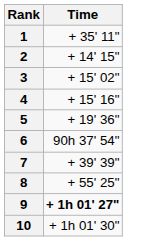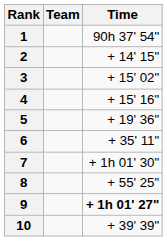 <table class="wikitable">
 <tr>
 <th scope="col">Rank</th>
+<th scope="col">Team</th>
 <th scope="col">Time</th>
 </tr>
 <tr>
 <th scope="row">1</th>
-<td align="right">+ 35' 11"</td>
+<td> </td>
+<td align="right">90h 37' 54"</td>
 </tr>
 <tr>
 <th scope="row">2</th>
+<td> </td>
 <td align="right">+ 14' 15"</td>
 </tr>
 <tr>
 <th scope="row">3</th>
+<td> </td>
 <td align="right">+ 15' 02"</td>
 </tr>
 <tr>
 <th scope="row">4</th>
+<td> </td>
 <td align="right">+ 15' 16"</td>
 </tr>
 <tr>
 <th scope="row">5</th>
+<td> </td>
 <td align="right">+ 19' 36"</td>
 </tr>
 <tr>
 <th scope="row">6</th>
-<td align="right">90h 37' 54"</td>
+<td> </td>
+<td align="right">+ 35' 11"</td>
 </tr>
 <tr>
 <th scope="row">7</th>
-<td align="right">+ 39' 39"</td>
+<td> </td>
+<td align="right">+ 1h 01' 30"</td>
 </tr>
 <tr>
 <th scope="row">8</th>
+<td> </td>
 <td align="right">+ 55' 25"</td>
 </tr>
 <tr>
 <th scope="row">9</th>
+<td> </td>
 <td align="right"><strong>+ 1h 01' 27"</strong></td>
 </tr>
 <tr>
 <th scope="row">10</th>
-<td align="right">+ 1h 01' 30"</td>
+<td> </td>
+<td align="right">+ 39' 39"</td>
 </tr>
 </table>
